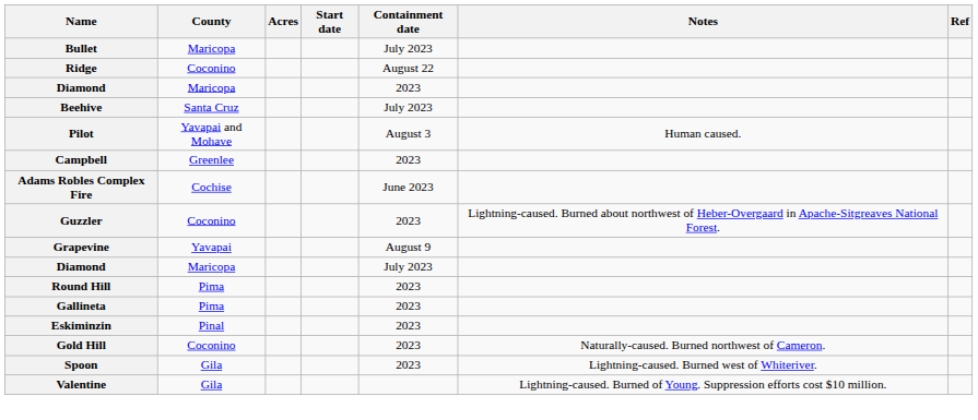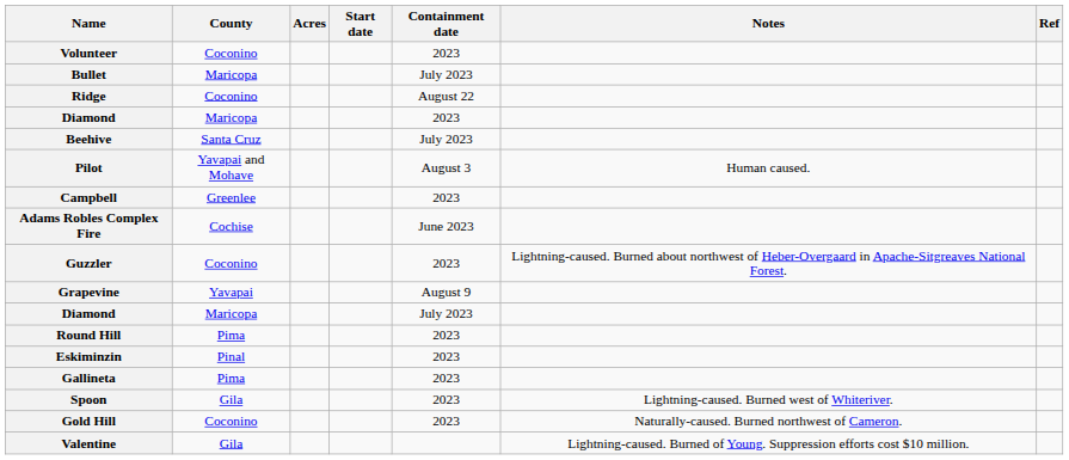 <table class="wikitable sortable plainrowheaders mw-collapsible" style="text-align:center;">
 <tr>
 <th scope="col">Name</th>
 <th scope="col">County </th>
 <th scope="col">Acres</th>
 <th scope="col">Start date</th>
 <th scope="col">Containment date</th>
 <th scope="col">Notes</th>
 <th scope="col" class="unsortable">Ref</th>
+</tr>
+<tr>
+<th scope="row">Volunteer</th>
+<td><a href='#'>Coconino</a></td>
+<td></td>
+<td></td>
+<td>2023</td>
+<td></td>
+<td></td>
 </tr>
 <tr>
 <th scope="row">Bullet</th>
 <td><a href='#'>Maricopa</a></td>
 <td></td>
 <td></td>
 <td>July 2023</td>
 <td></td>
 <td></td>
 </tr>
 <tr>
 <th scope="row">Ridge</th>
 <td><a href='#'>Coconino</a></td>
 <td></td>
 <td></td>
 <td>August 22</td>
 <td></td>
 <td></td>
 </tr>
 <tr>
 <th scope="row">Diamond</th>
 <td><a href='#'>Maricopa</a></td>
 <td></td>
 <td></td>
 <td>2023</td>
 <td></td>
 <td></td>
 </tr>
 <tr>
 <th scope="row">Beehive</th>
 <td><a href='#'>Santa Cruz</a></td>
 <td></td>
 <td></td>
 <td>July 2023</td>
 <td></td>
 <td></td>
 </tr>
 <tr>
 <th scope="row">Pilot</th>
 <td><a href='#'>Yavapai</a> and <a href='#'>Mohave</a></td>
 <td></td>
 <td></td>
 <td {{center>August 3</td>
 <td>Human caused.</td>
 <td></td>
 </tr>
 <tr>
 <th scope="row">Campbell</th>
 <td><a href='#'>Greenlee</a></td>
 <td></td>
 <td></td>
 <td>2023</td>
 <td></td>
 <td></td>
 </tr>
 <tr>
 <th scope="row">Adams Robles Complex Fire</th>
 <td><a href='#'>Cochise</a></td>
 <td></td>
 <td></td>
 <td>June 2023</td>
 <td></td>
 <td></td>
 </tr>
 <tr>
 <th scope="row">Guzzler</th>
 <td><a href='#'>Coconino</a></td>
 <td></td>
 <td></td>
 <td>2023</td>
 <td>Lightning-caused. Burned about  northwest of <a href='#'>Heber-Overgaard</a> in <a href='#'>Apache-Sitgreaves National Forest</a>.</td>
 <td></td>
 </tr>
 <tr>
 <th scope="row">Grapevine</th>
 <td><a href='#'>Yavapai</a></td>
 <td></td>
 <td></td>
 <td {{center>August 9</td>
 <td></td>
 <td></td>
 </tr>
 <tr>
 <th scope="row">Diamond</th>
 <td><a href='#'>Maricopa</a></td>
 <td></td>
 <td></td>
 <td {{center>July 2023</td>
 <td></td>
 <td></td>
 </tr>
 <tr>
 <th scope="row">Round Hill</th>
 <td><a href='#'>Pima</a></td>
 <td></td>
 <td></td>
 <td>2023</td>
 <td></td>
 <td></td>
 </tr>
 <tr>
+<th scope="row">Eskiminzin</th>
+<td><a href='#'>Pinal</a></td>
+<td></td>
+<td></td>
+<td>2023</td>
+<td></td>
+<td></td>
+</tr>
+<tr>
 <th scope="row">Gallineta</th>
 <td><a href='#'>Pima</a></td>
 <td></td>
 <td></td>
 <td>2023</td>
 <td></td>
 <td></td>
 </tr>
 <tr>
-<th scope="row">Eskiminzin</th>
-<td><a href='#'>Pinal</a></td>
+<th scope="row">Spoon</th>
+<td><a href='#'>Gila</a></td>
 <td></td>
 <td></td>
 <td>2023</td>
-<td></td>
+<td>Lightning-caused. Burned  west of <a href='#'>Whiteriver</a>.</td>
 <td></td>
 </tr>
 <tr>
 <th scope="row">Gold Hill</th>
 <td><a href='#'>Coconino</a></td>
 <td></td>
 <td></td>
 <td center>2023</td>
 <td>Naturally-caused. Burned  northwest of <a href='#'>Cameron</a>.</td>
 <td></td>
 </tr>
 <tr>
-<th scope="row">Spoon</th>
-<td><a href='#'>Gila</a></td>
-<td></td>
-<td></td>
-<td>2023</td>
-<td>Lightning-caused. Burned  west of <a href='#'>Whiteriver</a>.</td>
-<td></td>
-</tr>
-<tr>
 <th scope="row">Valentine</th>
 <td><a href='#'>Gila</a></td>
 <td></td>
 <td></td>
 <td></td>
 <td>Lightning-caused. Burned  of <a href='#'>Young</a>. Suppression efforts cost $10 million.</td>
 <td></td>
 </tr>
 </table>
